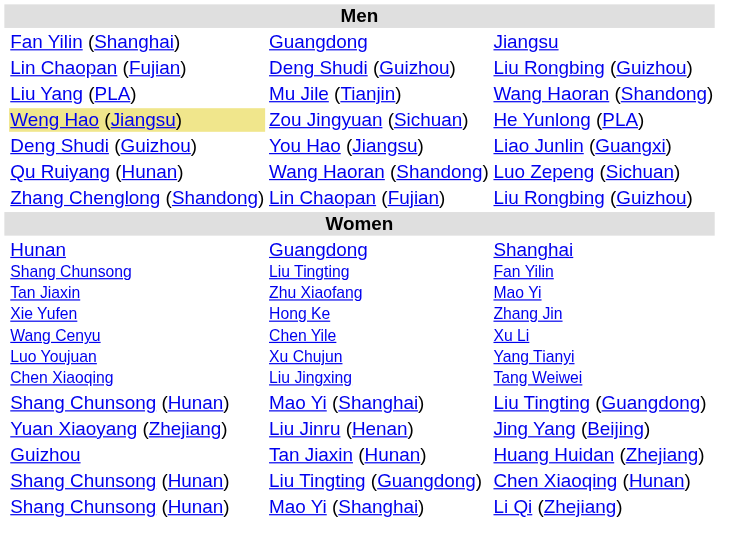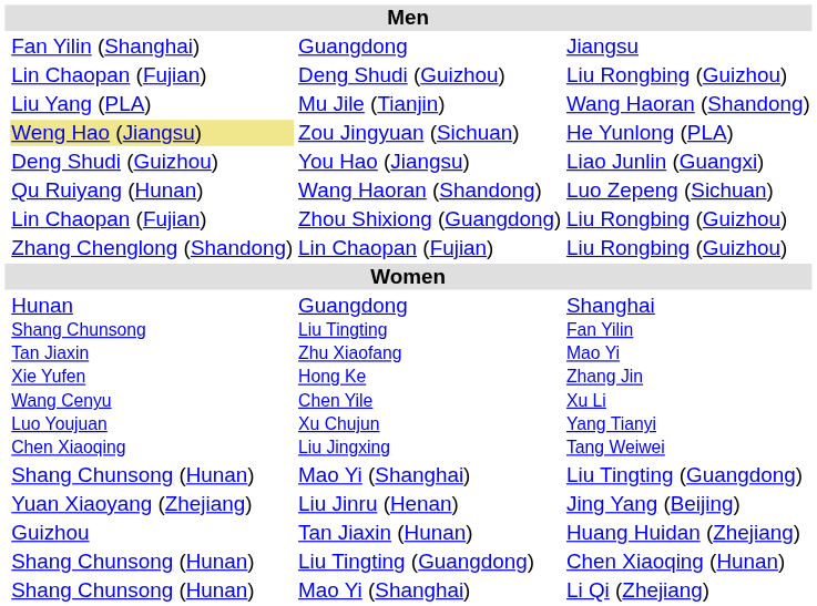 <table>
 <tr style="background:#dfdfdf;">
 <td colspan="4" style="text-align:center;"><strong>Men</strong></td>
 </tr>
 <tr>
 <th scope=row style="text-align:left"></th>
 <td><a href='#'>Fan Yilin</a> (<a href='#'>Shanghai</a>)</td>
 <td><a href='#'>Guangdong</a></td>
 <td><a href='#'>Jiangsu</a></td>
 </tr>
 <tr>
 <th scope=row style="text-align:left"></th>
 <td><a href='#'>Lin Chaopan</a> (<a href='#'>Fujian</a>)</td>
 <td><a href='#'>Deng Shudi</a> (<a href='#'>Guizhou</a>)</td>
 <td><a href='#'>Liu Rongbing</a> (<a href='#'>Guizhou</a>)</td>
 </tr>
 <tr>
 <th scope=row style="text-align:left"></th>
 <td><a href='#'>Liu Yang</a> (<a href='#'>PLA</a>)</td>
 <td><a href='#'>Mu Jile</a> (<a href='#'>Tianjin</a>)</td>
 <td><a href='#'>Wang Haoran</a> (<a href='#'>Shandong</a>)</td>
 </tr>
 <tr>
 <th scope=row style="text-align:left"></th>
 <td style="background: khaki;"><a href='#'>Weng Hao</a> (<a href='#'>Jiangsu</a>)</td>
 <td><a href='#'>Zou Jingyuan</a> (<a href='#'>Sichuan</a>)</td>
 <td><a href='#'>He Yunlong</a> (<a href='#'>PLA</a>)</td>
 </tr>
 <tr>
 <th scope=row style="text-align:left"></th>
 <td><a href='#'>Deng Shudi</a> (<a href='#'>Guizhou</a>)</td>
 <td><a href='#'>You Hao</a> (<a href='#'>Jiangsu</a>)</td>
 <td><a href='#'>Liao Junlin</a> (<a href='#'>Guangxi</a>)</td>
 </tr>
 <tr>
 <th scope=row style="text-align:left"></th>
 <td><a href='#'>Qu Ruiyang</a> (<a href='#'>Hunan</a>)</td>
 <td><a href='#'>Wang Haoran</a> (<a href='#'>Shandong</a>)</td>
 <td><a href='#'>Luo Zepeng</a> (<a href='#'>Sichuan</a>)</td>
+</tr>
+<tr>
+<th scope=row style="text-align:left"></th>
+<td><a href='#'>Lin Chaopan</a> (<a href='#'>Fujian</a>)</td>
+<td><a href='#'>Zhou Shixiong</a> (<a href='#'>Guangdong</a>)</td>
+<td><a href='#'>Liu Rongbing</a> (<a href='#'>Guizhou</a>)</td>
 </tr>
 <tr>
 <th scope=row style="text-align:left"></th>
 <td><a href='#'>Zhang Chenglong</a> (<a href='#'>Shandong</a>)</td>
 <td><a href='#'>Lin Chaopan</a> (<a href='#'>Fujian</a>)</td>
 <td><a href='#'>Liu Rongbing</a> (<a href='#'>Guizhou</a>)</td>
 </tr>
 <tr style="background:#dfdfdf;">
 <td colspan="4" style="text-align:center;"><strong>Women</strong></td>
 </tr>
 <tr>
 <th scope=row style="text-align:left"><br></th>
 <td><a href='#'>Hunan</a><br><small><a href='#'>Shang Chunsong</a><br><a href='#'>Tan Jiaxin</a><br><a href='#'>Xie Yufen</a><br><a href='#'>Wang Cenyu</a><br><a href='#'>Luo Youjuan</a><br><a href='#'>Chen Xiaoqing</a></small></td>
 <td><a href='#'>Guangdong</a><br><small><a href='#'>Liu Tingting</a><br><a href='#'>Zhu Xiaofang</a><br><a href='#'>Hong Ke</a><br><a href='#'>Chen Yile</a><br><a href='#'>Xu Chujun</a><br><a href='#'>Liu Jingxing</a></small></td>
 <td><a href='#'>Shanghai</a><br><small><a href='#'>Fan Yilin</a><br><a href='#'>Mao Yi</a><br><a href='#'>Zhang Jin</a><br><a href='#'>Xu Li</a><br><a href='#'>Yang Tianyi</a><br><a href='#'>Tang Weiwei</a></small></td>
 </tr>
 <tr>
 <th scope=row style="text-align:left"><br></th>
 <td><a href='#'>Shang Chunsong</a> (<a href='#'>Hunan</a>)</td>
 <td><a href='#'>Mao Yi</a> (<a href='#'>Shanghai</a>)</td>
 <td><a href='#'>Liu Tingting</a> (<a href='#'>Guangdong</a>)</td>
 </tr>
 <tr>
 <th scope=row style="text-align:left"><br></th>
 <td><a href='#'>Yuan Xiaoyang</a> (<a href='#'>Zhejiang</a>)</td>
 <td><a href='#'>Liu Jinru</a> (<a href='#'>Henan</a>)</td>
 <td><a href='#'>Jing Yang</a> (<a href='#'>Beijing</a>)</td>
 </tr>
 <tr>
 <th scope=row style="text-align:left"><br></th>
 <td><a href='#'>Guizhou</a></td>
 <td><a href='#'>Tan Jiaxin</a> (<a href='#'>Hunan</a>)</td>
 <td><a href='#'>Huang Huidan</a> (<a href='#'>Zhejiang</a>)</td>
 </tr>
 <tr>
 <th scope=row style="text-align:left"><br></th>
 <td><a href='#'>Shang Chunsong</a> (<a href='#'>Hunan</a>)</td>
 <td><a href='#'>Liu Tingting</a> (<a href='#'>Guangdong</a>)</td>
 <td><a href='#'>Chen Xiaoqing</a> (<a href='#'>Hunan</a>)</td>
 </tr>
 <tr>
 <th scope=row style="text-align:left"><br></th>
 <td><a href='#'>Shang Chunsong</a> (<a href='#'>Hunan</a>)</td>
 <td><a href='#'>Mao Yi</a> (<a href='#'>Shanghai</a>)</td>
 <td><a href='#'>Li Qi</a> (<a href='#'>Zhejiang</a>)</td>
 </tr>
 </table>
